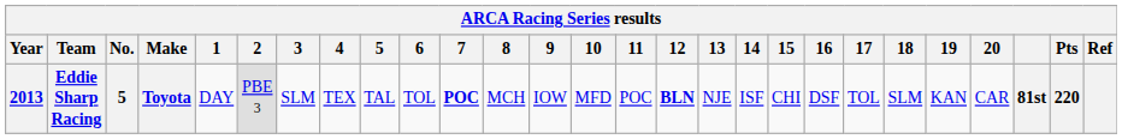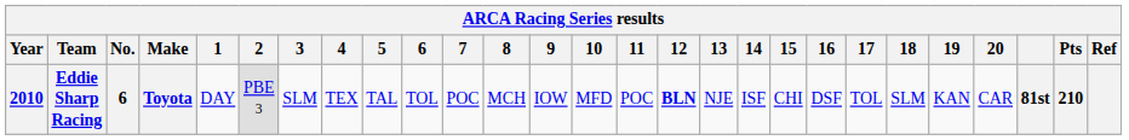 <table class="wikitable" style="text-align:center; font-size:75%">
 <tr>
 <th colspan=27><a href='#'>ARCA Racing Series</a> results</th>
 </tr>
 <tr>
 <th>Year</th>
 <th>Team</th>
 <th>No.</th>
 <th>Make</th>
 <th>1</th>
 <th>2</th>
 <th>3</th>
 <th>4</th>
 <th>5</th>
 <th>6</th>
 <th>7</th>
 <th>8</th>
 <th>9</th>
 <th>10</th>
 <th>11</th>
 <th>12</th>
 <th>13</th>
 <th>14</th>
 <th>15</th>
 <th>16</th>
 <th>17</th>
 <th>18</th>
 <th>19</th>
 <th>20</th>
 <th></th>
 <th>Pts</th>
 <th>Ref</th>
 </tr>
 <tr>
-<th><a href='#'>2013</a></th>
+<th><a href='#'>2010</a></th>
 <th><a href='#'>Eddie Sharp Racing</a></th>
-<th>5</th>
+<th>6</th>
 <th><a href='#'>Toyota</a></th>
 <td><a href='#'>DAY</a></td>
 <td style="background:#DFDFDF;"><a href='#'>PBE</a><br><small>3</small></td>
 <td><a href='#'>SLM</a></td>
 <td><a href='#'>TEX</a></td>
 <td><a href='#'>TAL</a></td>
 <td><a href='#'>TOL</a></td>
-<td><strong><a href='#'>POC</a></strong></td>
+<td><a href='#'>POC</a></td>
 <td><a href='#'>MCH</a></td>
 <td><a href='#'>IOW</a></td>
 <td><a href='#'>MFD</a></td>
 <td><a href='#'>POC</a></td>
 <td><strong><a href='#'>BLN</a></strong></td>
 <td><a href='#'>NJE</a></td>
 <td><a href='#'>ISF</a></td>
 <td><a href='#'>CHI</a></td>
 <td><a href='#'>DSF</a></td>
 <td><a href='#'>TOL</a></td>
 <td><a href='#'>SLM</a></td>
 <td><a href='#'>KAN</a></td>
 <td><a href='#'>CAR</a></td>
 <th>81st</th>
-<th>220</th>
+<th>210</th>
 <th></th>
 </tr>
 </table>
